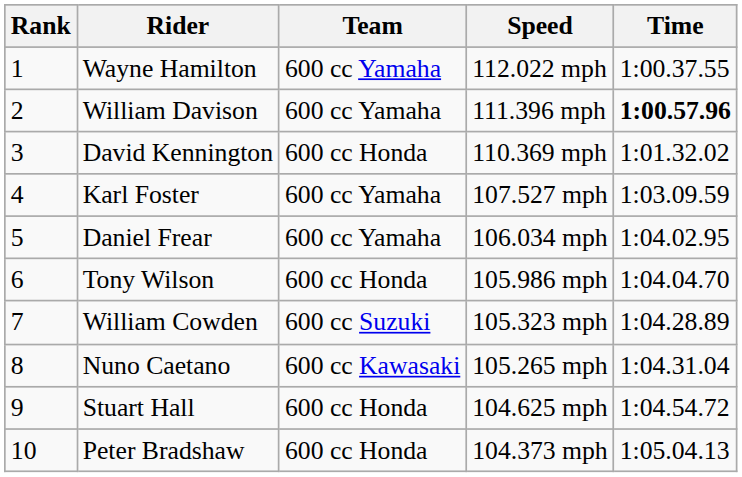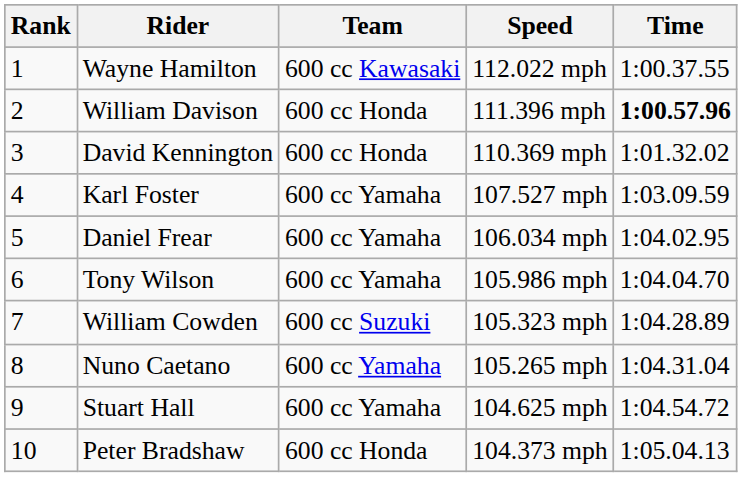 <table class="wikitable" style="font-size: 95%;">
 <tr style="background:#efefef;">
 <th>Rank</th>
 <th>Rider</th>
 <th>Team</th>
 <th>Speed</th>
 <th>Time</th>
 </tr>
 <tr>
 <td>1</td>
 <td> Wayne Hamilton</td>
-<td>600 cc <a href='#'>Yamaha</a></td>
+<td>600 cc <a href='#'>Kawasaki</a></td>
 <td>112.022 mph</td>
 <td>1:00.37.55</td>
 </tr>
 <tr>
 <td>2</td>
 <td>  William Davison</td>
-<td>600 cc Yamaha</td>
+<td>600 cc Honda</td>
 <td>111.396 mph</td>
 <td><strong>1:00.57.96</strong></td>
 </tr>
 <tr>
 <td>3</td>
 <td> David Kennington</td>
 <td>600 cc Honda</td>
 <td>110.369 mph</td>
 <td>1:01.32.02</td>
 </tr>
 <tr>
 <td>4</td>
 <td>  Karl Foster</td>
 <td>600 cc Yamaha</td>
 <td>107.527 mph</td>
 <td>1:03.09.59</td>
 </tr>
 <tr>
 <td>5</td>
 <td> Daniel Frear</td>
 <td>600 cc Yamaha</td>
 <td>106.034 mph</td>
 <td>1:04.02.95</td>
 </tr>
 <tr>
 <td>6</td>
 <td> Tony Wilson</td>
-<td>600 cc Honda</td>
+<td>600 cc Yamaha</td>
 <td>105.986 mph</td>
 <td>1:04.04.70</td>
 </tr>
 <tr>
 <td>7</td>
 <td> William Cowden</td>
 <td>600 cc <a href='#'>Suzuki</a></td>
 <td>105.323 mph</td>
 <td>1:04.28.89</td>
 </tr>
 <tr>
 <td>8</td>
 <td> Nuno Caetano</td>
-<td>600 cc <a href='#'>Kawasaki</a></td>
+<td>600 cc <a href='#'>Yamaha</a></td>
 <td>105.265 mph</td>
 <td>1:04.31.04</td>
 </tr>
 <tr>
 <td>9</td>
 <td> Stuart Hall</td>
-<td>600 cc Honda</td>
+<td>600 cc Yamaha</td>
 <td>104.625 mph</td>
 <td>1:04.54.72</td>
 </tr>
 <tr>
 <td>10</td>
 <td> Peter Bradshaw</td>
 <td>600 cc Honda</td>
 <td>104.373 mph</td>
 <td>1:05.04.13</td>
 </tr>
 </table>
